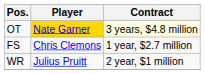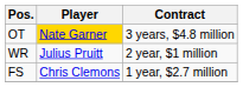 <table class="wikitable" style="font-size: 95%; text-align: left;">
 <tr>
 <th>Pos.</th>
 <th>Player</th>
 <th>Contract</th>
 </tr>
 <tr>
 <td>OT</td>
 <td style="background: gold;"><a href='#'>Nate Garner</a></td>
-<td style="background: lightyellow;">3 years, $4.8 million</td>
+<td>3 years, $4.8 million</td>
+</tr>
+<tr>
+<td>WR</td>
+<td><a href='#'>Julius Pruitt</a></td>
+<td>2 year, $1 million</td>
 </tr>
 <tr>
 <td>FS</td>
 <td><a href='#'>Chris Clemons</a></td>
 <td>1 year, $2.7 million</td>
 </tr>
 <tr>
-<td>WR</td>
-<td><a href='#'>Julius Pruitt</a></td>
-<td>2 year, $1 million</td>
-</tr>
-<tr>
 </tr>
 </table>
